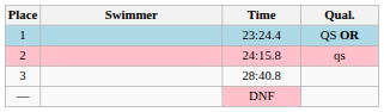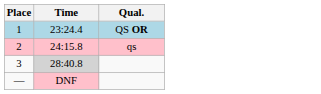 <table class=wikitable style="text-align:center">
 <tr>
 <th>Place</th>
-<th width=220>Swimmer</th>
 <th width=90>Time</th>
 <th width=90>Qual.</th>
 </tr>
 <tr bgcolor=lightblue>
 <td>1</td>
-<td align=left></td>
 <td>23:24.4</td>
 <td>QS <strong>OR</strong></td>
 </tr>
 <tr bgcolor=pink>
 <td>2</td>
-<td align=left></td>
 <td>24:15.8</td>
 <td>qs</td>
 </tr>
 <tr>
 <td>3</td>
-<td align=left></td>
-<td>28:40.8</td>
+<td style="background: lightgrey;">28:40.8</td>
 <td></td>
 </tr>
 <tr>
 <td>—</td>
-<td align=left></td>
 <td style="background: pink;">DNF</td>
 <td></td>
 </tr>
 </table>
